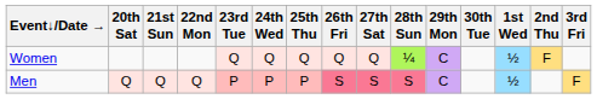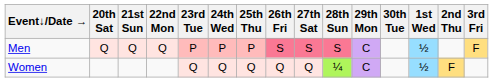 <table class="wikitable" style="margin:0.5em auto; font-size:90%; line-height:1.25em; text-align:center;">
 <tr>
 <th>Event↓/Date →</th>
 <th>20th<br>Sat</th>
 <th>21st<br>Sun</th>
 <th>22nd<br>Mon</th>
 <th>23rd<br>Tue</th>
 <th>24th<br>Wed</th>
 <th>25th<br>Thu</th>
 <th>26th<br>Fri</th>
 <th>27th<br>Sat</th>
 <th>28th<br>Sun</th>
 <th>29th<br>Mon</th>
 <th>30th<br>Tue</th>
 <th>1st<br>Wed</th>
 <th>2nd<br>Thu</th>
 <th>3rd<br>Fri</th>
 </tr>
 <tr>
+<td style="text-align:left;"><a href='#'>Men</a></td>
+<td bgcolor="#FFE4E1">Q</td>
+<td bgcolor="#FFE4E1">Q</td>
+<td bgcolor="#FFE4E1">Q</td>
+<td bgcolor="#FFBBBB">P</td>
+<td bgcolor="#FFBBBB">P</td>
+<td bgcolor="#FFBBBB">P</td>
+<td bgcolor="#FA7894">S</td>
+<td bgcolor="#FA7894">S</td>
+<td bgcolor="#FA7894">S</td>
+<td bgcolor="#D0A9F5">C</td>
+<td></td>
+<td bgcolor="#97DEFF">½</td>
+<td></td>
+<td bgcolor="#FFDF80">F</td>
+</tr>
+<tr>
 <td style="text-align:left;"><a href='#'>Women</a></td>
 <td></td>
 <td></td>
 <td></td>
 <td bgcolor="#FFE4E1">Q</td>
 <td bgcolor="#FFE4E1">Q</td>
 <td bgcolor="#FFE4E1">Q</td>
 <td bgcolor="#FFE4E1">Q</td>
 <td bgcolor="#FFE4E1">Q</td>
 <td bgcolor="#AFF55B">¼</td>
 <td bgcolor="#D0A9F5">C</td>
 <td></td>
 <td bgcolor="#97DEFF">½</td>
 <td bgcolor="#FFDF80">F</td>
 <td></td>
 </tr>
-<tr>
-<td style="text-align:left;"><a href='#'>Men</a></td>
-<td bgcolor="#FFE4E1">Q</td>
-<td bgcolor="#FFE4E1">Q</td>
-<td bgcolor="#FFE4E1">Q</td>
-<td bgcolor="#FFBBBB">P</td>
-<td bgcolor="#FFBBBB">P</td>
-<td bgcolor="#FFBBBB">P</td>
-<td bgcolor="#FA7894">S</td>
-<td bgcolor="#FA7894">S</td>
-<td bgcolor="#FA7894">S</td>
-<td bgcolor="#D0A9F5">C</td>
-<td></td>
-<td bgcolor="#97DEFF">½</td>
-<td></td>
-<td bgcolor="#FFDF80">F</td>
-</tr>
 </table>
